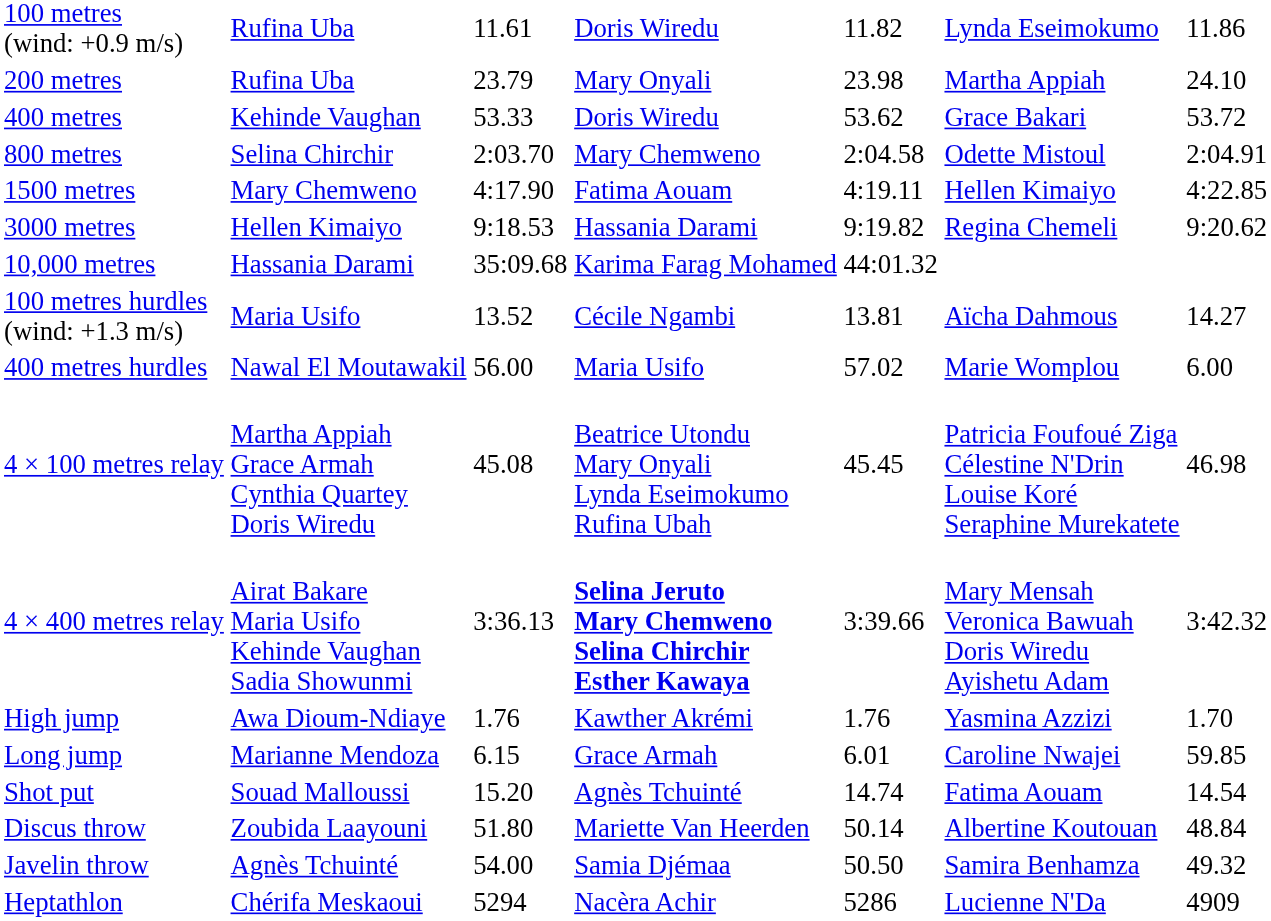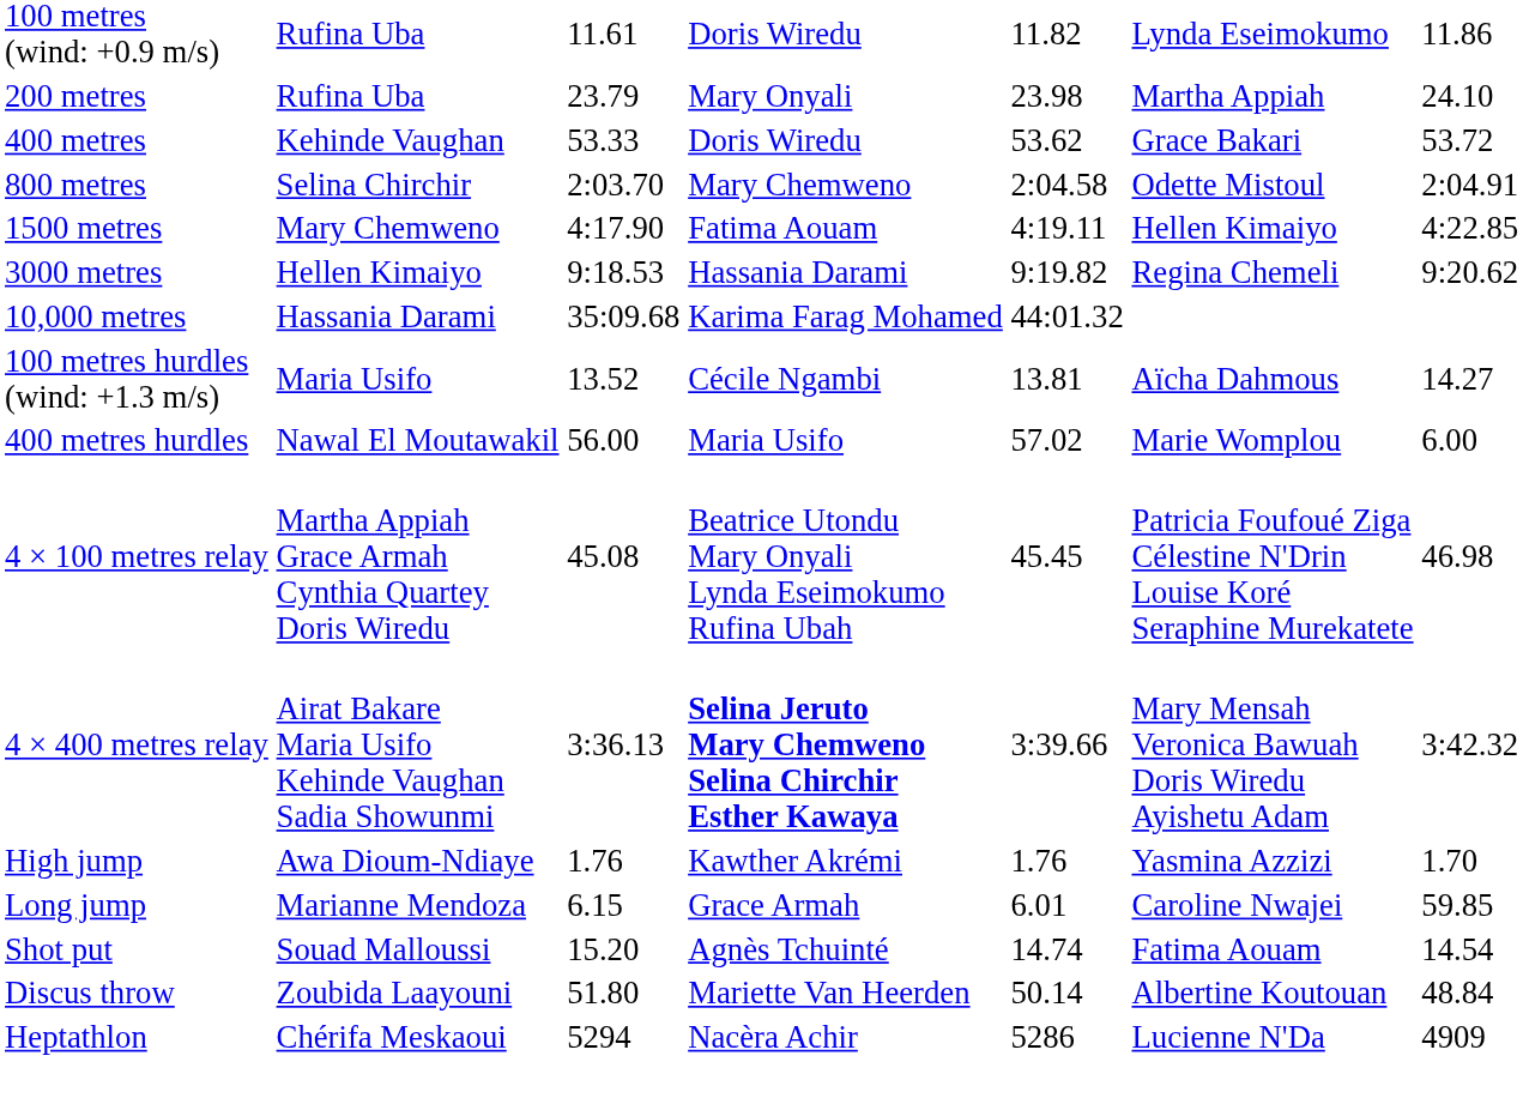 <table>
 <tr>
 <td><a href='#'>100 metres</a><br>(wind: +0.9 m/s)</td>
 <td><a href='#'>Rufina Uba</a><br> </td>
 <td>11.61</td>
 <td><a href='#'>Doris Wiredu</a><br> </td>
 <td>11.82</td>
 <td><a href='#'>Lynda Eseimokumo</a><br> </td>
 <td>11.86</td>
 </tr>
 <tr>
 <td><a href='#'>200 metres</a></td>
 <td><a href='#'>Rufina Uba</a><br> </td>
 <td>23.79</td>
 <td><a href='#'>Mary Onyali</a><br> </td>
 <td>23.98</td>
 <td><a href='#'>Martha Appiah</a><br> </td>
 <td>24.10</td>
 </tr>
 <tr>
 <td><a href='#'>400 metres</a></td>
 <td><a href='#'>Kehinde Vaughan</a><br> </td>
 <td>53.33</td>
 <td><a href='#'>Doris Wiredu</a><br> </td>
 <td>53.62</td>
 <td><a href='#'>Grace Bakari</a><br> </td>
 <td>53.72</td>
 </tr>
 <tr>
 <td><a href='#'>800 metres</a></td>
 <td><a href='#'>Selina Chirchir</a><br> </td>
 <td>2:03.70</td>
 <td><a href='#'>Mary Chemweno</a><br> </td>
 <td>2:04.58</td>
 <td><a href='#'>Odette Mistoul</a><br> </td>
 <td>2:04.91</td>
 </tr>
 <tr>
 <td><a href='#'>1500 metres</a></td>
 <td><a href='#'>Mary Chemweno</a><br> </td>
 <td>4:17.90</td>
 <td><a href='#'>Fatima Aouam</a><br> </td>
 <td>4:19.11</td>
 <td><a href='#'>Hellen Kimaiyo</a><br> </td>
 <td>4:22.85</td>
 </tr>
 <tr>
 <td><a href='#'>3000 metres</a></td>
 <td><a href='#'>Hellen Kimaiyo</a><br> </td>
 <td>9:18.53</td>
 <td><a href='#'>Hassania Darami</a><br> </td>
 <td>9:19.82</td>
 <td><a href='#'>Regina Chemeli</a><br> </td>
 <td>9:20.62</td>
 </tr>
 <tr>
 <td><a href='#'>10,000 metres</a></td>
 <td><a href='#'>Hassania Darami</a><br> </td>
 <td>35:09.68</td>
 <td><a href='#'>Karima Farag Mohamed</a><br> </td>
 <td>44:01.32</td>
 <td></td>
 <td></td>
 </tr>
 <tr>
 <td><a href='#'>100 metres hurdles</a><br>(wind: +1.3 m/s)</td>
 <td><a href='#'>Maria Usifo</a><br> </td>
 <td>13.52</td>
 <td><a href='#'>Cécile Ngambi</a><br> </td>
 <td>13.81</td>
 <td><a href='#'>Aïcha Dahmous</a><br> </td>
 <td>14.27</td>
 </tr>
 <tr>
 <td><a href='#'>400 metres hurdles</a></td>
 <td><a href='#'>Nawal El Moutawakil</a><br> </td>
 <td>56.00</td>
 <td><a href='#'>Maria Usifo</a><br> </td>
 <td>57.02</td>
 <td><a href='#'>Marie Womplou</a><br> </td>
 <td>6.00</td>
 </tr>
 <tr>
 <td><a href='#'>4 × 100 metres relay</a></td>
 <td><br><a href='#'>Martha Appiah</a><br><a href='#'>Grace Armah</a><br><a href='#'>Cynthia Quartey</a><br><a href='#'>Doris Wiredu</a></td>
 <td>45.08</td>
 <td><br><a href='#'>Beatrice Utondu</a><br><a href='#'>Mary Onyali</a><br><a href='#'>Lynda Eseimokumo</a><br><a href='#'>Rufina Ubah</a></td>
 <td>45.45</td>
 <td><br><a href='#'>Patricia Foufoué Ziga</a><br><a href='#'>Célestine N'Drin</a><br><a href='#'>Louise Koré</a><br><a href='#'>Seraphine Murekatete</a></td>
 <td>46.98</td>
 </tr>
 <tr>
 <td><a href='#'>4 × 400 metres relay</a></td>
 <td><br><a href='#'>Airat Bakare</a><br><a href='#'>Maria Usifo</a><br><a href='#'>Kehinde Vaughan</a><br><a href='#'>Sadia Showunmi</a></td>
 <td>3:36.13</td>
 <td><strong><br><a href='#'>Selina Jeruto</a><br><a href='#'>Mary Chemweno</a><br><a href='#'>Selina Chirchir</a><br><a href='#'>Esther Kawaya</a></strong></td>
 <td>3:39.66</td>
 <td><br><a href='#'>Mary Mensah</a><br><a href='#'>Veronica Bawuah</a><br><a href='#'>Doris Wiredu</a><br><a href='#'>Ayishetu Adam</a></td>
 <td>3:42.32</td>
 </tr>
 <tr>
 <td><a href='#'>High jump</a></td>
 <td><a href='#'>Awa Dioum-Ndiaye</a><br> </td>
 <td>1.76</td>
 <td><a href='#'>Kawther Akrémi</a><br> </td>
 <td>1.76</td>
 <td><a href='#'>Yasmina Azzizi</a><br> </td>
 <td>1.70</td>
 </tr>
 <tr>
 <td><a href='#'>Long jump</a></td>
 <td><a href='#'>Marianne Mendoza</a><br> </td>
 <td>6.15</td>
 <td><a href='#'>Grace Armah</a><br> </td>
 <td>6.01</td>
 <td><a href='#'>Caroline Nwajei</a><br> </td>
 <td>59.85</td>
 </tr>
 <tr>
 <td><a href='#'>Shot put</a></td>
 <td><a href='#'>Souad Malloussi</a><br> </td>
 <td>15.20</td>
 <td><a href='#'>Agnès Tchuinté</a><br> </td>
 <td>14.74</td>
 <td><a href='#'>Fatima Aouam</a><br> </td>
 <td>14.54</td>
 </tr>
 <tr>
 <td><a href='#'>Discus throw</a></td>
 <td><a href='#'>Zoubida Laayouni</a><br> </td>
 <td>51.80</td>
 <td><a href='#'>Mariette Van Heerden</a><br> </td>
 <td>50.14</td>
 <td><a href='#'>Albertine Koutouan</a><br> </td>
 <td>48.84</td>
 </tr>
 <tr>
-<td><a href='#'>Javelin throw</a></td>
-<td><a href='#'>Agnès Tchuinté</a><br> </td>
-<td>54.00</td>
-<td><a href='#'>Samia Djémaa</a><br> </td>
-<td>50.50</td>
-<td><a href='#'>Samira Benhamza</a><br> </td>
-<td>49.32</td>
-</tr>
-<tr>
 <td><a href='#'>Heptathlon</a></td>
 <td><a href='#'>Chérifa Meskaoui</a><br> </td>
 <td>5294</td>
 <td><a href='#'>Nacèra Achir</a><br> </td>
 <td>5286</td>
 <td><a href='#'>Lucienne N'Da</a><br> </td>
 <td>4909</td>
 </tr>
 </table>
